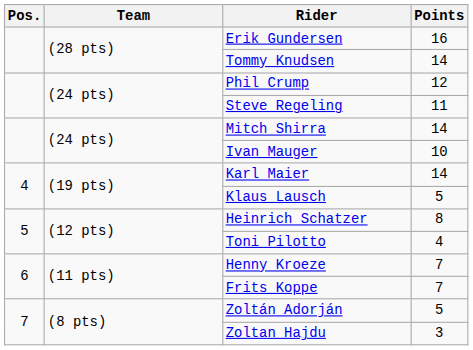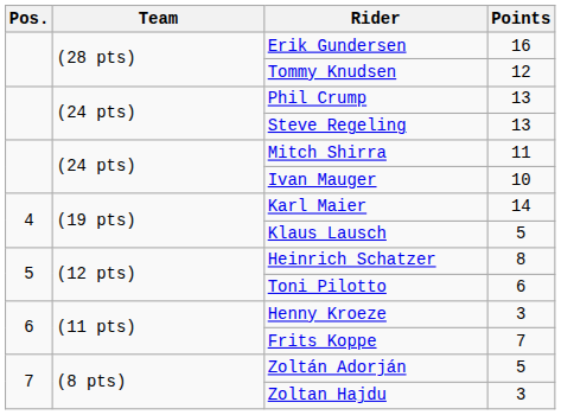 <table class=wikitable style="text-align: center">
 <tr>
 <th width=25px>Pos.</th>
 <th width=160px>Team</th>
 <th width=170px>Rider</th>
 <th width=40px>Points</th>
 </tr>
 <tr>
 <td rowspan=2 ></td>
 <td rowspan=2 style="text-align: left"> (28 pts)</td>
 <td style="text-align: left"><a href='#'>Erik Gundersen</a></td>
 <td>16</td>
 </tr>
 <tr>
 <td style="text-align: left"><a href='#'>Tommy Knudsen</a></td>
-<td>14</td>
+<td>12</td>
 </tr>
 <tr>
 <td rowspan=2 ></td>
 <td rowspan=2 style="text-align: left"> (24 pts)</td>
 <td style="text-align: left"><a href='#'>Phil Crump</a></td>
-<td>12</td>
+<td>13</td>
 </tr>
 <tr>
 <td style="text-align: left"><a href='#'>Steve Regeling</a></td>
-<td>11</td>
+<td>13</td>
 </tr>
 <tr>
 <td rowspan=2 ></td>
 <td rowspan=2 style="text-align: left"> (24 pts)</td>
 <td style="text-align: left"><a href='#'>Mitch Shirra</a></td>
-<td>14</td>
+<td>11</td>
 </tr>
 <tr>
 <td style="text-align: left"><a href='#'>Ivan Mauger</a></td>
 <td>10</td>
 </tr>
 <tr>
 <td rowspan=2>4</td>
 <td rowspan=2 style="text-align: left"> (19 pts)</td>
 <td style="text-align: left"><a href='#'>Karl Maier</a></td>
 <td>14</td>
 </tr>
 <tr>
 <td style="text-align: left"><a href='#'>Klaus Lausch</a></td>
 <td>5</td>
 </tr>
 <tr>
 <td rowspan=2>5</td>
 <td rowspan=2 style="text-align: left"> (12 pts)</td>
 <td style="text-align: left"><a href='#'>Heinrich Schatzer</a></td>
 <td>8</td>
 </tr>
 <tr>
 <td style="text-align: left"><a href='#'>Toni Pilotto</a></td>
-<td>4</td>
+<td>6</td>
 </tr>
 <tr>
 <td rowspan=2>6</td>
 <td rowspan=2 style="text-align: left"> (11 pts)</td>
 <td style="text-align: left"><a href='#'>Henny Kroeze</a></td>
-<td>7</td>
+<td>3</td>
 </tr>
 <tr>
 <td style="text-align: left"><a href='#'>Frits Koppe</a></td>
 <td>7</td>
 </tr>
 <tr>
 <td rowspan=2>7</td>
 <td rowspan=2 style="text-align: left"> (8 pts)</td>
 <td style="text-align: left"><a href='#'>Zoltán Adorján</a></td>
 <td>5</td>
 </tr>
 <tr>
 <td style="text-align: left"><a href='#'>Zoltan Hajdu</a></td>
 <td>3</td>
 </tr>
 </table>
